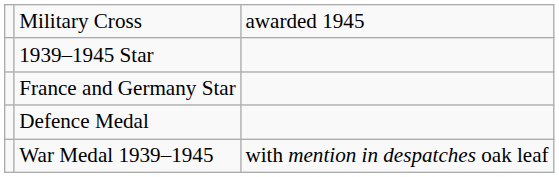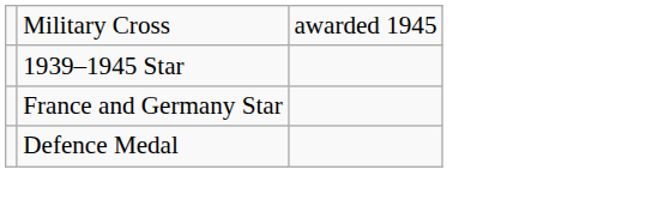 <table class="wikitable">
 <tr>
 <td></td>
 <td>Military Cross</td>
 <td>awarded 1945</td>
 </tr>
 <tr>
 <td></td>
 <td>1939–1945 Star</td>
 <td></td>
 </tr>
 <tr>
 <td></td>
 <td>France and Germany Star</td>
 <td></td>
 </tr>
 <tr>
 <td></td>
 <td>Defence Medal</td>
 <td></td>
 </tr>
-<tr>
-<td></td>
-<td>War Medal 1939–1945</td>
-<td>with <em>mention in despatches</em> oak leaf</td>
-</tr>
 </table>
